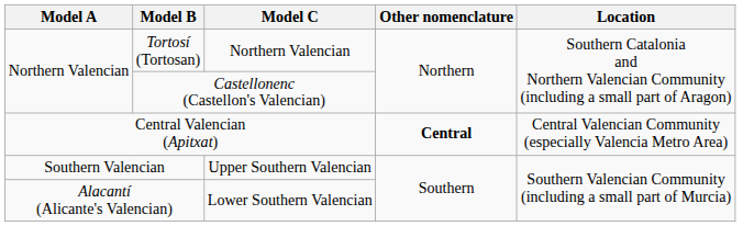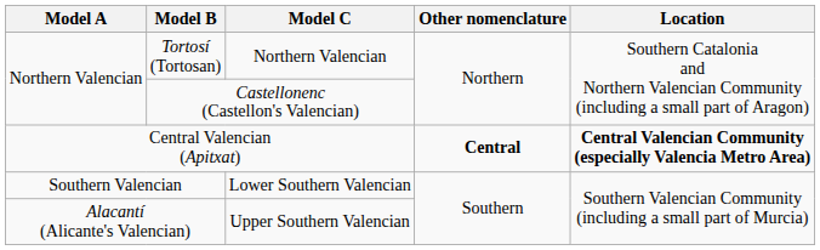 <table class="wikitable" style="margin: 1em; text-align: center;">
 <tr>
 <th>Model A</th>
 <th>Model B</th>
 <th>Model C</th>
 <th>Other nomenclature</th>
 <th>Location</th>
 </tr>
 <tr>
 <td rowspan="2">Northern Valencian</td>
 <td><em>Tortosí</em> <br> (Tortosan)</td>
 <td>Northern Valencian</td>
 <td rowspan="2">Northern</td>
 <td rowspan="2">Southern Catalonia <br> and <br> Northern Valencian Community <br> (including a small part of Aragon)</td>
 </tr>
 <tr>
 <td colspan="2"><em>Castellonenc</em> <br> (Castellon's Valencian)</td>
 </tr>
 <tr>
 <td colspan="3">Central Valencian <br> (<em>Apitxat</em>)</td>
 <td><strong>Central</strong></td>
-<td>Central Valencian Community <br> (especially Valencia Metro Area)</td>
+<td><strong>Central Valencian Community <br> (especially Valencia Metro Area)</strong></td>
 </tr>
 <tr>
 <td colspan="2">Southern Valencian</td>
-<td>Upper Southern Valencian</td>
+<td>Lower Southern Valencian</td>
 <td rowspan="2">Southern</td>
 <td rowspan="2">Southern Valencian Community <br> (including a small part of Murcia)</td>
 </tr>
 <tr>
 <td colspan="2"><em>Alacantí</em> <br> (Alicante's Valencian)</td>
-<td>Lower Southern Valencian</td>
+<td>Upper Southern Valencian</td>
 </tr>
 </table>
